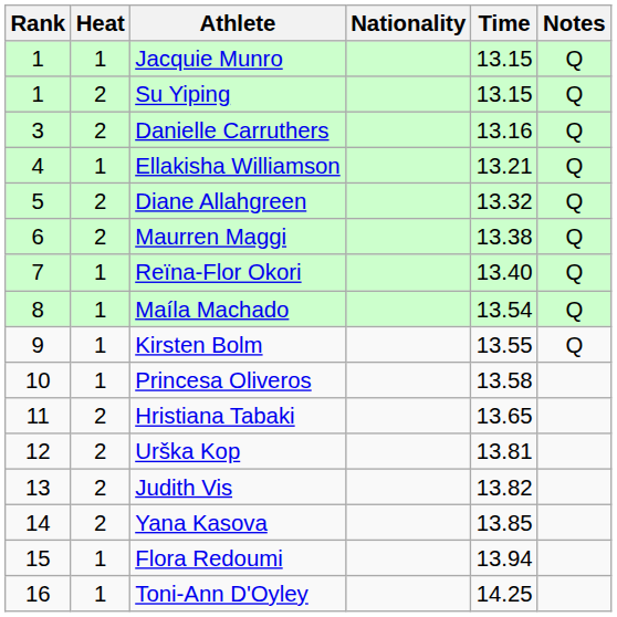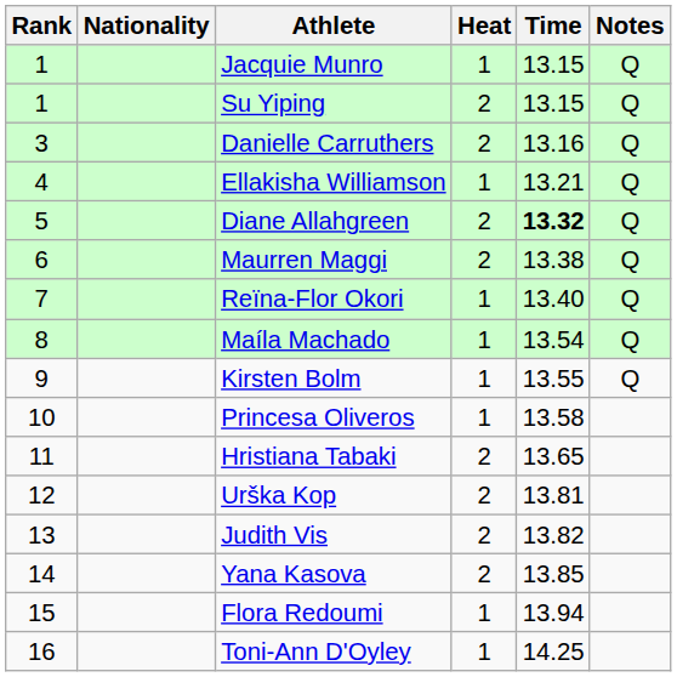 <table class="wikitable sortable" style="text-align:center;font-size:95%">
 <tr>
 <th>Rank</th>
+<th>Nationality</th>
+<th>Athlete</th>
 <th>Heat</th>
-<th>Athlete</th>
-<th>Nationality</th>
 <th>Time</th>
 <th>Notes</th>
 </tr>
 <tr bgcolor=ccffcc>
 <td>1</td>
+<td align=left></td>
+<td align="left"><a href='#'>Jacquie Munro</a></td>
 <td>1</td>
-<td align="left"><a href='#'>Jacquie Munro</a></td>
-<td align=left></td>
 <td>13.15</td>
 <td>Q</td>
 </tr>
 <tr bgcolor=ccffcc>
 <td>1</td>
+<td align=left></td>
+<td align="left"><a href='#'>Su Yiping</a></td>
 <td>2</td>
-<td align="left"><a href='#'>Su Yiping</a></td>
-<td align=left></td>
 <td>13.15</td>
 <td>Q</td>
 </tr>
 <tr bgcolor=ccffcc>
 <td>3</td>
+<td align=left></td>
+<td align="left"><a href='#'>Danielle Carruthers</a></td>
 <td>2</td>
-<td align="left"><a href='#'>Danielle Carruthers</a></td>
-<td align=left></td>
 <td>13.16</td>
 <td>Q</td>
 </tr>
 <tr bgcolor=ccffcc>
 <td>4</td>
+<td align=left></td>
+<td align="left"><a href='#'>Ellakisha Williamson</a></td>
 <td>1</td>
-<td align="left"><a href='#'>Ellakisha Williamson</a></td>
-<td align=left></td>
 <td>13.21</td>
 <td>Q</td>
 </tr>
 <tr bgcolor=ccffcc>
 <td>5</td>
+<td align=left></td>
+<td align="left"><a href='#'>Diane Allahgreen</a></td>
 <td>2</td>
-<td align="left"><a href='#'>Diane Allahgreen</a></td>
-<td align=left></td>
-<td>13.32</td>
+<td><strong>13.32</strong></td>
 <td>Q</td>
 </tr>
 <tr bgcolor=ccffcc>
 <td>6</td>
+<td align=left></td>
+<td align="left"><a href='#'>Maurren Maggi</a></td>
 <td>2</td>
-<td align="left"><a href='#'>Maurren Maggi</a></td>
-<td align=left></td>
 <td>13.38</td>
 <td>Q</td>
 </tr>
 <tr bgcolor=ccffcc>
 <td>7</td>
+<td align=left></td>
+<td align="left"><a href='#'>Reïna-Flor Okori</a></td>
 <td>1</td>
-<td align="left"><a href='#'>Reïna-Flor Okori</a></td>
-<td align=left></td>
 <td>13.40</td>
 <td>Q</td>
 </tr>
 <tr bgcolor=ccffcc>
 <td>8</td>
+<td align=left></td>
+<td align="left"><a href='#'>Maíla Machado</a></td>
 <td>1</td>
-<td align="left"><a href='#'>Maíla Machado</a></td>
-<td align=left></td>
 <td>13.54</td>
 <td>Q</td>
 </tr>
 <tr>
 <td>9</td>
+<td align=left></td>
+<td align="left"><a href='#'>Kirsten Bolm</a></td>
 <td>1</td>
-<td align="left"><a href='#'>Kirsten Bolm</a></td>
-<td align=left></td>
 <td>13.55</td>
 <td>Q</td>
 </tr>
 <tr>
 <td>10</td>
+<td align=left></td>
+<td align="left"><a href='#'>Princesa Oliveros</a></td>
 <td>1</td>
-<td align="left"><a href='#'>Princesa Oliveros</a></td>
-<td align=left></td>
 <td>13.58</td>
 <td></td>
 </tr>
 <tr>
 <td>11</td>
+<td align=left></td>
+<td align="left"><a href='#'>Hristiana Tabaki</a></td>
 <td>2</td>
-<td align="left"><a href='#'>Hristiana Tabaki</a></td>
-<td align=left></td>
 <td>13.65</td>
 <td></td>
 </tr>
 <tr>
 <td>12</td>
+<td align=left></td>
+<td align="left"><a href='#'>Urška Kop</a></td>
 <td>2</td>
-<td align="left"><a href='#'>Urška Kop</a></td>
-<td align=left></td>
 <td>13.81</td>
 <td></td>
 </tr>
 <tr>
 <td>13</td>
+<td align=left></td>
+<td align="left"><a href='#'>Judith Vis</a></td>
 <td>2</td>
-<td align="left"><a href='#'>Judith Vis</a></td>
-<td align=left></td>
 <td>13.82</td>
 <td></td>
 </tr>
 <tr>
 <td>14</td>
+<td align=left></td>
+<td align="left"><a href='#'>Yana Kasova</a></td>
 <td>2</td>
-<td align="left"><a href='#'>Yana Kasova</a></td>
-<td align=left></td>
 <td>13.85</td>
 <td></td>
 </tr>
 <tr>
 <td>15</td>
+<td align=left></td>
+<td align="left"><a href='#'>Flora Redoumi</a></td>
 <td>1</td>
-<td align="left"><a href='#'>Flora Redoumi</a></td>
-<td align=left></td>
 <td>13.94</td>
 <td></td>
 </tr>
 <tr>
 <td>16</td>
+<td align=left></td>
+<td align="left"><a href='#'>Toni-Ann D'Oyley</a></td>
 <td>1</td>
-<td align="left"><a href='#'>Toni-Ann D'Oyley</a></td>
-<td align=left></td>
 <td>14.25</td>
 <td></td>
 </tr>
 </table>
